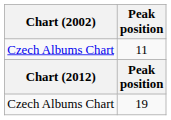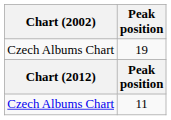 <table class="wikitable">
 <tr>
 <th>Chart (2002)</th>
 <th>Peak<br>position</th>
 </tr>
 <tr>
-<td><a href='#'>Czech Albums Chart</a></td>
-<td align="center">11</td>
+<td>Czech Albums Chart</td>
+<td align="center">19</td>
 </tr>
 <tr>
 <th>Chart (2012)</th>
 <th>Peak<br>position</th>
 </tr>
 <tr>
-<td>Czech Albums Chart</td>
-<td align="center">19</td>
+<td><a href='#'>Czech Albums Chart</a></td>
+<td align="center">11</td>
 </tr>
 </table>
